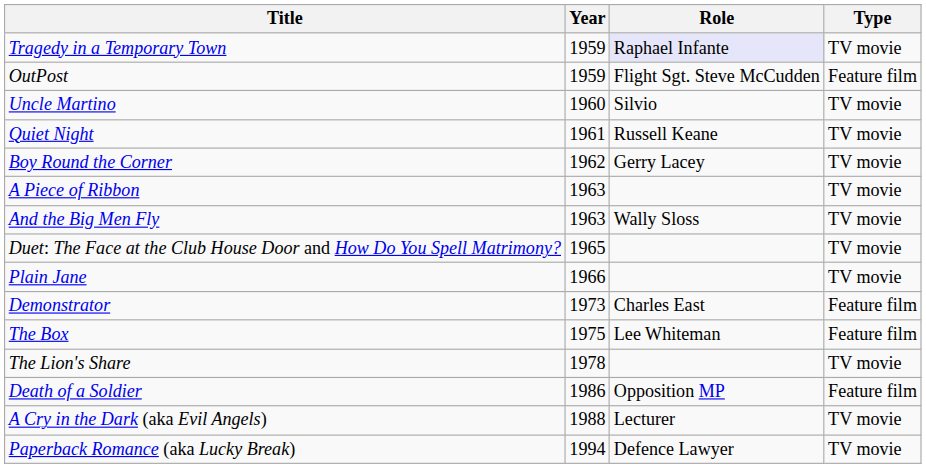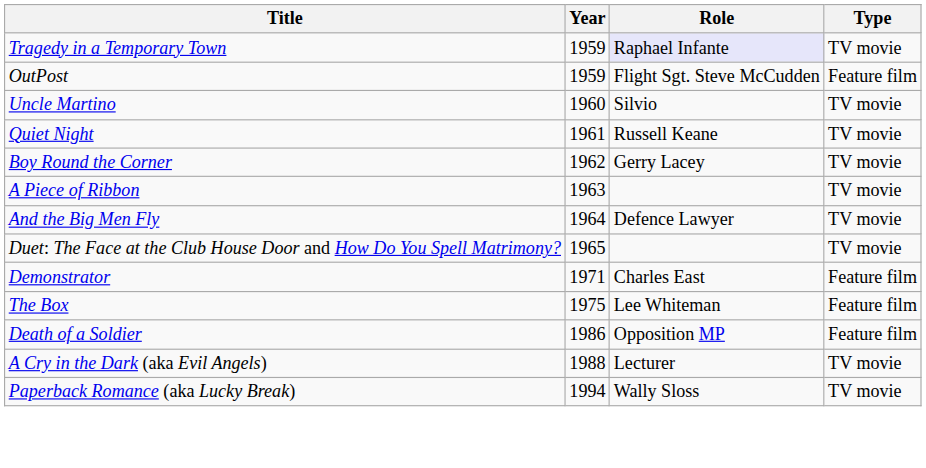 <table class="wikitable">
 <tr>
 <th>Title</th>
 <th>Year</th>
 <th>Role</th>
 <th>Type</th>
 </tr>
 <tr>
 <td><em><a href='#'>Tragedy in a Temporary Town</a></em></td>
 <td>1959</td>
 <td style="background: lavender;">Raphael Infante</td>
 <td>TV movie</td>
 </tr>
 <tr>
 <td><em>OutPost</em></td>
 <td>1959</td>
 <td>Flight Sgt. Steve McCudden</td>
 <td>Feature film</td>
 </tr>
 <tr>
 <td><em><a href='#'>Uncle Martino</a></em></td>
 <td>1960</td>
 <td>Silvio</td>
 <td>TV movie</td>
 </tr>
 <tr>
 <td><em><a href='#'>Quiet Night</a></em></td>
 <td>1961</td>
 <td>Russell Keane</td>
 <td>TV movie</td>
 </tr>
 <tr>
 <td><em><a href='#'>Boy Round the Corner</a></em></td>
 <td>1962</td>
 <td>Gerry Lacey</td>
 <td>TV movie</td>
 </tr>
 <tr>
 <td><em><a href='#'>A Piece of Ribbon</a></em></td>
 <td>1963</td>
 <td></td>
 <td>TV movie</td>
 </tr>
 <tr>
 <td><em><a href='#'>And the Big Men Fly</a></em></td>
-<td>1963</td>
-<td>Wally Sloss</td>
+<td>1964</td>
+<td>Defence Lawyer</td>
 <td>TV movie</td>
 </tr>
 <tr>
 <td><em>Duet</em>: <em>The Face at the Club House Door</em> and <em><a href='#'>How Do You Spell Matrimony?</a></em></td>
 <td>1965</td>
 <td></td>
 <td>TV movie</td>
 </tr>
 <tr>
-<td><em><a href='#'>Plain Jane</a></em></td>
-<td>1966</td>
-<td></td>
-<td>TV movie</td>
-</tr>
-<tr>
 <td><em><a href='#'>Demonstrator</a></em></td>
-<td>1973</td>
+<td>1971</td>
 <td>Charles East</td>
 <td>Feature film</td>
 </tr>
 <tr>
 <td><em><a href='#'>The Box</a></em></td>
 <td>1975</td>
 <td>Lee Whiteman</td>
 <td>Feature film</td>
-</tr>
-<tr>
-<td><em>The Lion's Share</em></td>
-<td>1978</td>
-<td></td>
-<td>TV movie</td>
 </tr>
 <tr>
 <td><em><a href='#'>Death of a Soldier</a></em></td>
 <td>1986</td>
 <td>Opposition <a href='#'>MP</a></td>
 <td>Feature film</td>
 </tr>
 <tr>
 <td><em><a href='#'>A Cry in the Dark</a></em> (aka <em>Evil Angels</em>)</td>
 <td>1988</td>
 <td>Lecturer</td>
 <td>TV movie</td>
 </tr>
 <tr>
 <td><em><a href='#'>Paperback Romance</a></em> (aka <em>Lucky Break</em>)</td>
 <td>1994</td>
-<td>Defence Lawyer</td>
+<td>Wally Sloss</td>
 <td>TV movie</td>
 </tr>
 </table>
